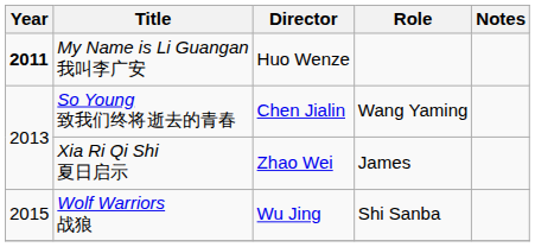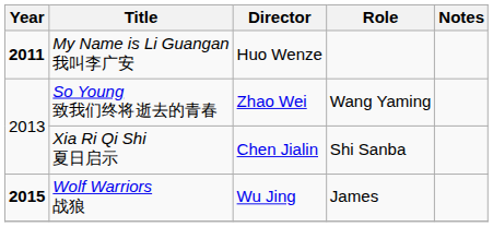 <table class="wikitable sortable">
 <tr>
 <th>Year</th>
 <th>Title</th>
 <th>Director</th>
 <th>Role</th>
 <th class="unsortable">Notes</th>
 </tr>
 <tr>
 <td><strong>2011</strong></td>
 <td><em>My Name is Li Guangan</em><br>我叫李广安</td>
 <td>Huo Wenze</td>
 <td></td>
 <td></td>
 </tr>
 <tr>
 <td rowspan=2>2013</td>
 <td><em><a href='#'>So Young</a></em><br>致我们终将逝去的青春</td>
-<td><a href='#'>Chen Jialin</a></td>
+<td><a href='#'>Zhao Wei</a></td>
 <td>Wang Yaming</td>
 <td></td>
 </tr>
 <tr>
 <td><em>Xia Ri Qi Shi</em><br>夏日启示</td>
-<td><a href='#'>Zhao Wei</a></td>
-<td>James</td>
+<td><a href='#'>Chen Jialin</a></td>
+<td>Shi Sanba</td>
 <td></td>
 </tr>
 <tr>
-<td>2015</td>
+<td><strong>2015</strong></td>
 <td><em><a href='#'>Wolf Warriors</a></em><br>战狼</td>
 <td><a href='#'>Wu Jing</a></td>
-<td>Shi Sanba</td>
+<td>James</td>
 <td></td>
 </tr>
 <tr>
 </tr>
 </table>
